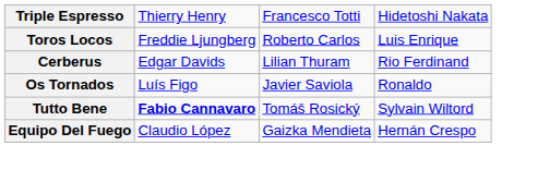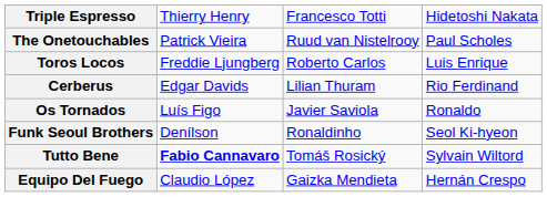 <table class="wikitable">
 <tr>
 <th>Triple Espresso</th>
 <td><a href='#'>Thierry Henry</a></td>
 <td><a href='#'>Francesco Totti</a></td>
 <td><a href='#'>Hidetoshi Nakata</a></td>
+</tr>
+<tr>
+<th>The Onetouchables</th>
+<td><a href='#'>Patrick Vieira</a></td>
+<td><a href='#'>Ruud van Nistelrooy</a></td>
+<td><a href='#'>Paul Scholes</a></td>
 </tr>
 <tr>
 <th>Toros Locos</th>
 <td><a href='#'>Freddie Ljungberg</a></td>
 <td><a href='#'>Roberto Carlos</a></td>
 <td><a href='#'>Luis Enrique</a></td>
 </tr>
 <tr>
 <th>Cerberus</th>
 <td><a href='#'>Edgar Davids</a></td>
 <td><a href='#'>Lilian Thuram</a></td>
 <td><a href='#'>Rio Ferdinand</a></td>
 </tr>
 <tr>
 <th>Os Tornados</th>
 <td><a href='#'>Luís Figo</a></td>
 <td><a href='#'>Javier Saviola</a></td>
 <td><a href='#'>Ronaldo</a></td>
 </tr>
 <tr>
+<th>Funk Seoul Brothers</th>
+<td><a href='#'>Denílson</a></td>
+<td><a href='#'>Ronaldinho</a></td>
+<td><a href='#'>Seol Ki-hyeon</a></td>
+</tr>
+<tr>
 <th>Tutto Bene</th>
 <td><strong><a href='#'>Fabio Cannavaro</a></strong></td>
 <td><a href='#'>Tomáš Rosický</a></td>
 <td><a href='#'>Sylvain Wiltord</a></td>
 </tr>
 <tr>
 <th>Equipo Del Fuego</th>
 <td><a href='#'>Claudio López</a></td>
 <td><a href='#'>Gaizka Mendieta</a></td>
 <td><a href='#'>Hernán Crespo</a></td>
 </tr>
 </table>
